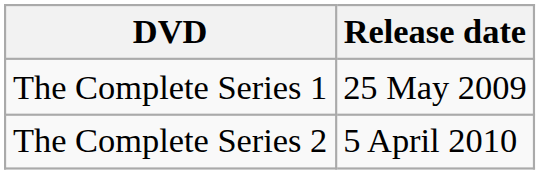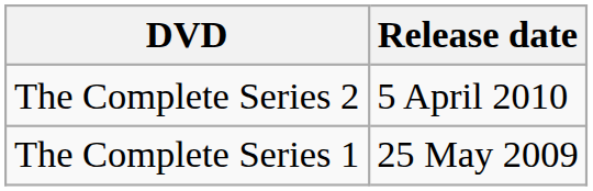 <table class="wikitable">
 <tr>
 <th>DVD</th>
 <th>Release date</th>
 </tr>
 <tr>
+<td>The Complete Series 2</td>
+<td>5 April 2010</td>
+</tr>
+<tr>
 <td>The Complete Series 1</td>
 <td>25 May 2009</td>
 </tr>
-<tr>
-<td>The Complete Series 2</td>
-<td>5 April 2010</td>
-</tr>
 </table>
